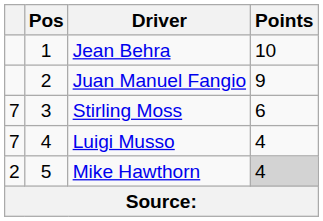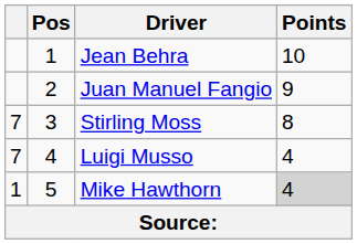 <table class="wikitable" style="font-size: 95%;">
 <tr>
 <th></th>
 <th>Pos</th>
 <th>Driver</th>
 <th>Points</th>
 </tr>
 <tr>
 <td align="left"></td>
 <td align="center">1</td>
 <td> <a href='#'>Jean Behra</a></td>
 <td align="left">10</td>
 </tr>
 <tr>
 <td align="left"></td>
 <td align="center">2</td>
 <td> <a href='#'>Juan Manuel Fangio</a></td>
 <td align="left">9</td>
 </tr>
 <tr>
 <td align="left"> 7</td>
 <td align="center">3</td>
 <td> <a href='#'>Stirling Moss</a></td>
-<td align="left">6</td>
+<td align="left">8</td>
 </tr>
 <tr>
 <td align="left"> 7</td>
 <td align="center">4</td>
 <td> <a href='#'>Luigi Musso</a></td>
 <td align="left">4</td>
 </tr>
 <tr>
-<td align="left"> 2</td>
+<td align="left"> 1</td>
 <td align="center">5</td>
 <td> <a href='#'>Mike Hawthorn</a></td>
 <td align="left" style="background: lightgrey;">4</td>
 </tr>
 <tr>
 <th colspan=4>Source: </th>
 </tr>
 </table>
